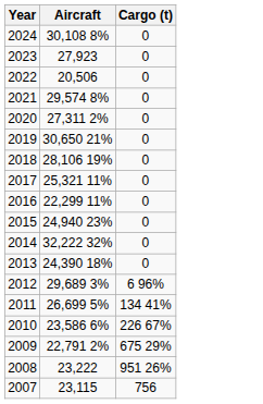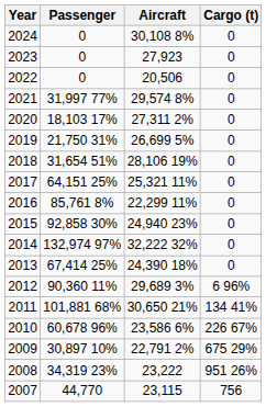 <table class="wikitable">
 <tr>
 <th>Year</th>
+<th style="text-align:center;">Passenger</th>
 <th>Aircraft</th>
 <th>Cargo (t)</th>
 </tr>
 <tr style="text-align:center;">
 <td>2024</td>
+<td style="text-align:center;">0</td>
 <td>30,108  8%</td>
 <td>0</td>
 </tr>
 <tr style="text-align:center;">
 <td>2023</td>
+<td style="text-align:center;">0</td>
 <td>27,923</td>
 <td>0</td>
 </tr>
 <tr style="text-align:center;">
 <td>2022</td>
+<td style="text-align:center;">0</td>
 <td>20,506</td>
 <td>0</td>
 </tr>
 <tr style="text-align:center;">
 <td>2021</td>
+<td style="text-align:center;">31,997  77%</td>
 <td>29,574  8%</td>
 <td>0</td>
 </tr>
 <tr style="text-align:center;">
 <td>2020</td>
+<td style="text-align:center;">18,103  17%</td>
 <td>27,311  2%</td>
 <td>0</td>
 </tr>
 <tr style="text-align:center;">
 <td>2019</td>
-<td>30,650  21%</td>
+<td style="text-align:center;">21,750  31%</td>
+<td>26,699  5%</td>
 <td>0</td>
 </tr>
 <tr style="text-align:center;">
 <td>2018</td>
+<td style="text-align:center;">31,654  51%</td>
 <td>28,106  19%</td>
 <td>0</td>
 </tr>
 <tr style="text-align:center;">
 <td>2017</td>
+<td style="text-align:center;">64,151  25%</td>
 <td>25,321  11%</td>
 <td>0</td>
 </tr>
 <tr style="text-align:center;">
 <td>2016</td>
+<td style="text-align:center;">85,761  8%</td>
 <td>22,299  11%</td>
 <td>0</td>
 </tr>
 <tr style="text-align:center;">
 <td>2015</td>
+<td style="text-align:center;">92,858  30%</td>
 <td>24,940  23%</td>
 <td>0</td>
 </tr>
 <tr style="text-align:center;">
 <td>2014</td>
+<td style="text-align:center;">132,974  97%</td>
 <td>32,222  32%</td>
 <td>0</td>
 </tr>
 <tr style="text-align:center;">
 <td>2013</td>
+<td style="text-align:center;">67,414  25%</td>
 <td>24,390  18%</td>
 <td>0</td>
 </tr>
 <tr style="text-align:center;">
 <td>2012</td>
+<td style="text-align:center;">90,360  11%</td>
 <td>29,689  3%</td>
 <td>6  96%</td>
 </tr>
 <tr style="text-align:center;">
 <td>2011</td>
-<td>26,699  5%</td>
+<td style="text-align:center;">101,881  68%</td>
+<td>30,650  21%</td>
 <td>134  41%</td>
 </tr>
 <tr style="text-align:center;">
 <td>2010</td>
+<td style="text-align:center;">60,678  96%</td>
 <td>23,586  6%</td>
 <td>226  67%</td>
 </tr>
 <tr style="text-align:center;">
 <td>2009</td>
+<td style="text-align:center;">30,897  10%</td>
 <td>22,791  2%</td>
 <td>675  29%</td>
 </tr>
 <tr style="text-align:center;">
 <td>2008</td>
+<td style="text-align:center;">34,319  23%</td>
 <td>23,222 </td>
 <td>951  26%</td>
 </tr>
 <tr style="text-align:center;">
 <td>2007</td>
+<td style="text-align:center;">44,770</td>
 <td>23,115</td>
 <td>756</td>
 </tr>
 </table>
